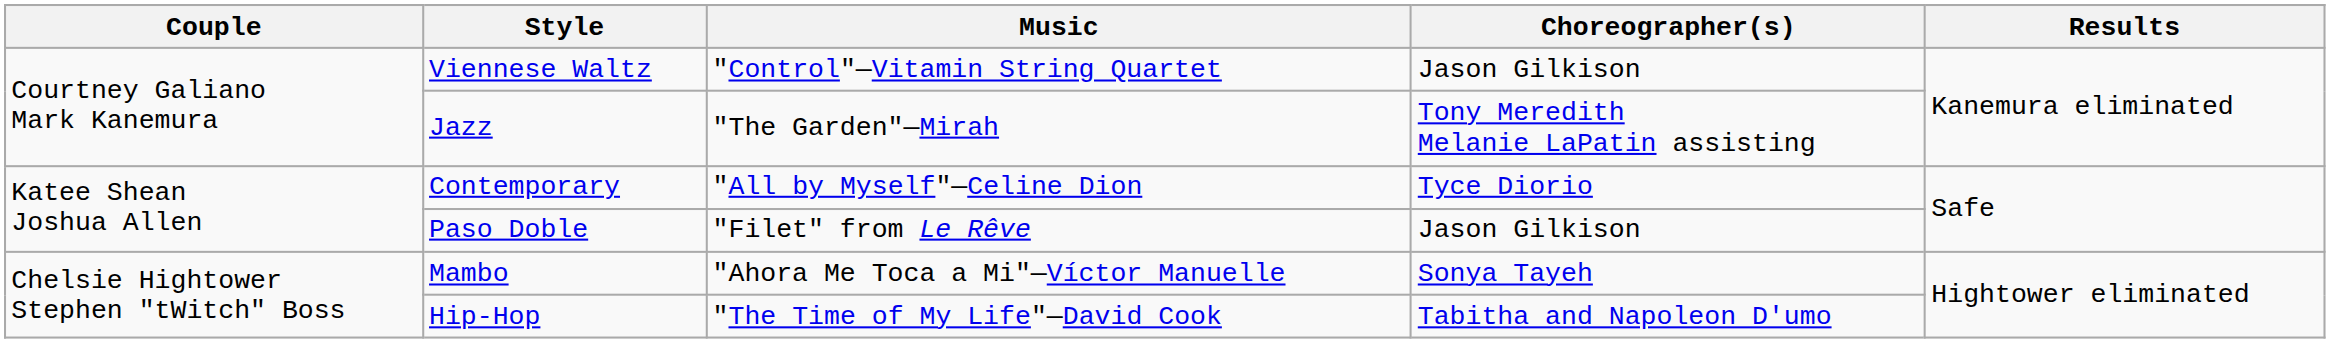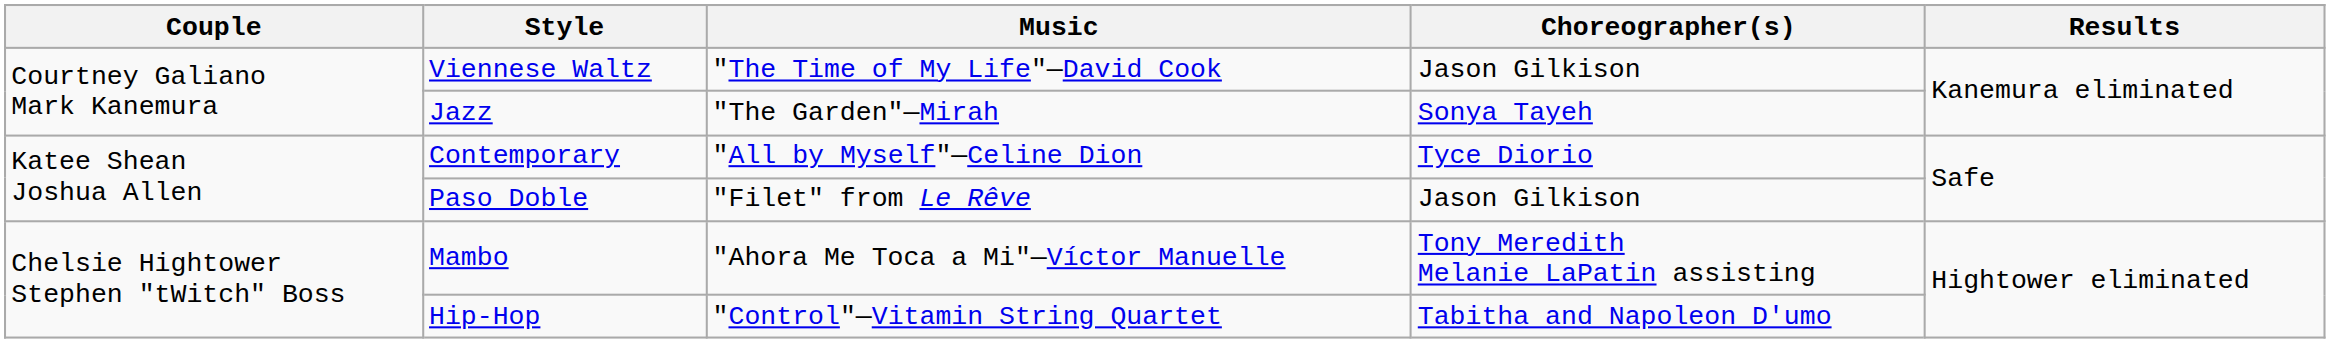 <table class="wikitable" style="width:90%;">
 <tr>
 <th>Couple</th>
 <th>Style</th>
 <th>Music</th>
 <th>Choreographer(s)</th>
 <th>Results</th>
 </tr>
 <tr>
 <td rowspan="2">Courtney Galiano<br>Mark Kanemura</td>
 <td><a href='#'>Viennese Waltz</a></td>
-<td>"<a href='#'>Control</a>"—<a href='#'>Vitamin String Quartet</a></td>
+<td>"<a href='#'>The Time of My Life</a>"—<a href='#'>David Cook</a></td>
 <td>Jason Gilkison</td>
 <td rowspan="2">Kanemura eliminated</td>
 </tr>
 <tr>
 <td><a href='#'>Jazz</a></td>
 <td>"The Garden"—<a href='#'>Mirah</a></td>
-<td><a href='#'>Tony Meredith</a><br><a href='#'>Melanie LaPatin</a> assisting</td>
+<td><a href='#'>Sonya Tayeh</a></td>
 </tr>
 <tr>
 <td rowspan="2">Katee Shean<br>Joshua Allen</td>
 <td><a href='#'>Contemporary</a></td>
 <td>"<a href='#'>All by Myself</a>"—<a href='#'>Celine Dion</a></td>
 <td><a href='#'>Tyce Diorio</a></td>
 <td rowspan="2">Safe</td>
 </tr>
 <tr>
 <td><a href='#'>Paso Doble</a></td>
 <td>"Filet" from <em><a href='#'>Le Rêve</a></em></td>
 <td>Jason Gilkison</td>
 </tr>
 <tr>
 <td rowspan="2">Chelsie Hightower<br>Stephen "tWitch" Boss</td>
 <td><a href='#'>Mambo</a></td>
 <td>"Ahora Me Toca a Mi"—<a href='#'>Víctor Manuelle</a></td>
-<td><a href='#'>Sonya Tayeh</a></td>
+<td><a href='#'>Tony Meredith</a><br><a href='#'>Melanie LaPatin</a> assisting</td>
 <td rowspan="2">Hightower eliminated</td>
 </tr>
 <tr>
 <td><a href='#'>Hip-Hop</a></td>
-<td>"<a href='#'>The Time of My Life</a>"—<a href='#'>David Cook</a></td>
+<td>"<a href='#'>Control</a>"—<a href='#'>Vitamin String Quartet</a></td>
 <td><a href='#'>Tabitha and Napoleon D'umo</a></td>
 </tr>
 </table>
